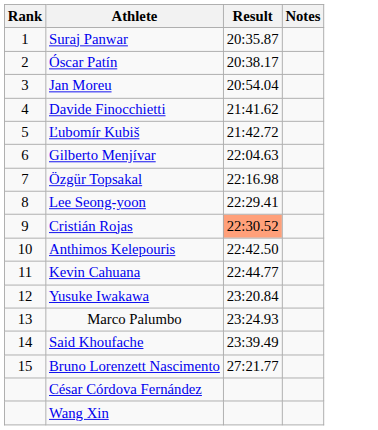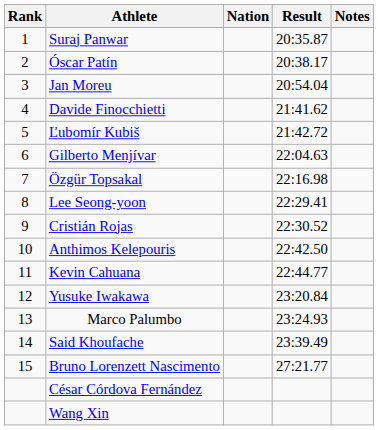 <table class="wikitable sortable" style="text-align:center">
 <tr>
 <th>Rank</th>
 <th>Athlete</th>
+<th>Nation</th>
 <th>Result</th>
 <th>Notes</th>
 </tr>
 <tr>
 <td>1</td>
 <td align=left><a href='#'>Suraj Panwar</a></td>
+<td align=left></td>
 <td>20:35.87</td>
 <td></td>
 </tr>
 <tr>
 <td>2</td>
 <td align=left><a href='#'>Óscar Patín</a></td>
+<td align=left></td>
 <td>20:38.17</td>
 <td></td>
 </tr>
 <tr>
 <td>3</td>
 <td align=left><a href='#'>Jan Moreu</a></td>
+<td align=left></td>
 <td>20:54.04</td>
 <td></td>
 </tr>
 <tr>
 <td>4</td>
 <td align=left><a href='#'>Davide Finocchietti</a></td>
+<td align=left></td>
 <td>21:41.62</td>
 <td></td>
 </tr>
 <tr>
 <td>5</td>
 <td align=left><a href='#'>Ľubomír Kubiš</a></td>
+<td align=left></td>
 <td>21:42.72</td>
 <td></td>
 </tr>
 <tr>
 <td>6</td>
 <td align=left><a href='#'>Gilberto Menjívar</a></td>
+<td align=left></td>
 <td>22:04.63</td>
 <td></td>
 </tr>
 <tr>
 <td>7</td>
 <td align=left><a href='#'>Özgür Topsakal</a></td>
+<td align=left></td>
 <td>22:16.98</td>
 <td></td>
 </tr>
 <tr>
 <td>8</td>
 <td align=left><a href='#'>Lee Seong-yoon</a></td>
+<td align=left></td>
 <td>22:29.41</td>
 <td></td>
 </tr>
 <tr>
 <td>9</td>
 <td align=left><a href='#'>Cristián Rojas</a></td>
-<td style="background: lightsalmon;">22:30.52</td>
+<td align=left></td>
+<td>22:30.52</td>
 <td></td>
 </tr>
 <tr>
 <td>10</td>
 <td align=left><a href='#'>Anthimos Kelepouris</a></td>
+<td align=left></td>
 <td>22:42.50</td>
 <td></td>
 </tr>
 <tr>
 <td>11</td>
 <td align=left><a href='#'>Kevin Cahuana</a></td>
+<td align=left></td>
 <td>22:44.77</td>
 <td></td>
 </tr>
 <tr>
 <td>12</td>
 <td align=left><a href='#'>Yusuke Iwakawa</a></td>
+<td align=left></td>
 <td>23:20.84</td>
 <td></td>
 </tr>
 <tr>
 <td>13</td>
 <td>Marco Palumbo</td>
+<td></td>
 <td>23:24.93</td>
 <td></td>
 </tr>
 <tr>
 <td>14</td>
 <td align="left"><a href='#'>Said Khoufache</a></td>
+<td align="left"></td>
 <td>23:39.49</td>
 <td></td>
 </tr>
 <tr>
 <td>15</td>
 <td align="left"><a href='#'>Bruno Lorenzett Nascimento</a></td>
+<td align="left"></td>
 <td>27:21.77</td>
 <td></td>
 </tr>
 <tr>
 <td></td>
 <td align=left><a href='#'>César Córdova Fernández</a></td>
+<td align=left></td>
 <td></td>
 <td></td>
 </tr>
 <tr>
 <td></td>
 <td align=left><a href='#'>Wang Xin</a></td>
+<td align=left></td>
 <td></td>
 <td></td>
 </tr>
 </table>
